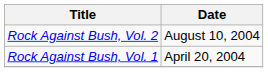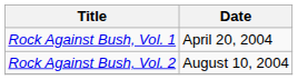 <table class="wikitable">
 <tr>
 <th>Title</th>
 <th>Date</th>
 </tr>
 <tr>
+<td><em><a href='#'>Rock Against Bush, Vol. 1</a></em></td>
+<td>April 20, 2004</td>
+</tr>
+<tr>
 <td><em><a href='#'>Rock Against Bush, Vol. 2</a></em></td>
 <td>August 10, 2004</td>
 </tr>
 <tr>
-<td><em><a href='#'>Rock Against Bush, Vol. 1</a></em></td>
-<td>April 20, 2004</td>
-</tr>
-<tr>
 </tr>
 </table>
